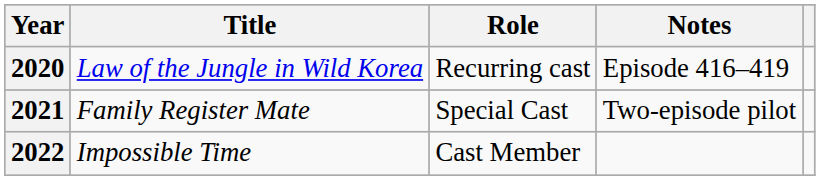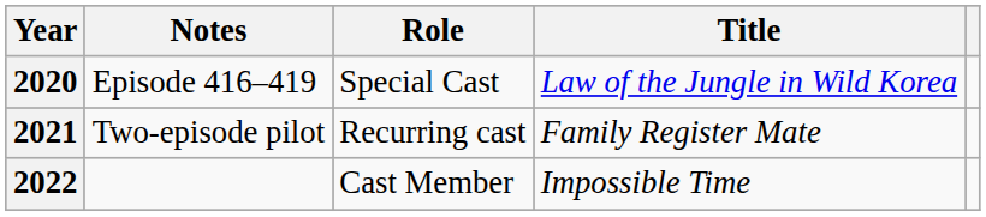 <table class="wikitable sortable plainrowheaders">
 <tr>
 <th scope="col">Year</th>
+<th scope="col">Notes</th>
+<th scope="col">Role</th>
 <th scope="col">Title</th>
-<th scope="col">Role</th>
-<th scope="col">Notes</th>
 <th scope="col" class="unsortable"></th>
 </tr>
 <tr>
 <th scope="row">2020</th>
+<td>Episode 416–419</td>
+<td>Special Cast</td>
 <td><em><a href='#'>Law of the Jungle in Wild Korea</a></em></td>
-<td>Recurring cast</td>
-<td>Episode 416–419</td>
 <td style="text-align:center"></td>
 </tr>
 <tr>
 <th scope="row">2021</th>
+<td>Two-episode pilot</td>
+<td>Recurring cast</td>
 <td><em>Family Register Mate</em></td>
-<td>Special Cast</td>
-<td>Two-episode pilot</td>
 <td style="text-align:center"></td>
 </tr>
 <tr>
 <th scope="row">2022</th>
+<td></td>
+<td>Cast Member</td>
 <td><em>Impossible Time</em></td>
-<td>Cast Member</td>
-<td></td>
 <td style="text-align:center"></td>
 </tr>
 </table>
